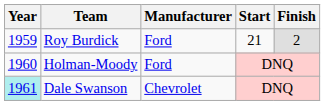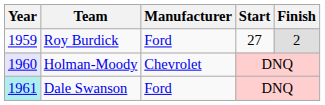 <table class="wikitable" style="font-size: 90%;">
 <tr>
 <th>Year</th>
 <th>Team</th>
 <th>Manufacturer</th>
 <th>Start</th>
 <th>Finish</th>
 </tr>
 <tr>
 <td><a href='#'>1959</a></td>
 <td><a href='#'>Roy Burdick</a></td>
 <td><a href='#'>Ford</a></td>
-<td align=center>21</td>
+<td align=center>27</td>
 <td align=center style="background:#DFDFDF;">2</td>
 </tr>
 <tr>
-<td><a href='#'>1960</a></td>
+<td style="background: lavender;"><a href='#'>1960</a></td>
 <td><a href='#'>Holman-Moody</a></td>
-<td><a href='#'>Ford</a></td>
+<td><a href='#'>Chevrolet</a></td>
 <td align=center colspan=2 style="background:#FFCFCF;">DNQ</td>
 </tr>
 <tr>
 <td style="background: paleturquoise;"><a href='#'>1961</a></td>
 <td><a href='#'>Dale Swanson</a></td>
-<td><a href='#'>Chevrolet</a></td>
+<td><a href='#'>Ford</a></td>
 <td align=center colspan=2 style="background:#FFCFCF;">DNQ</td>
 </tr>
 </table>
